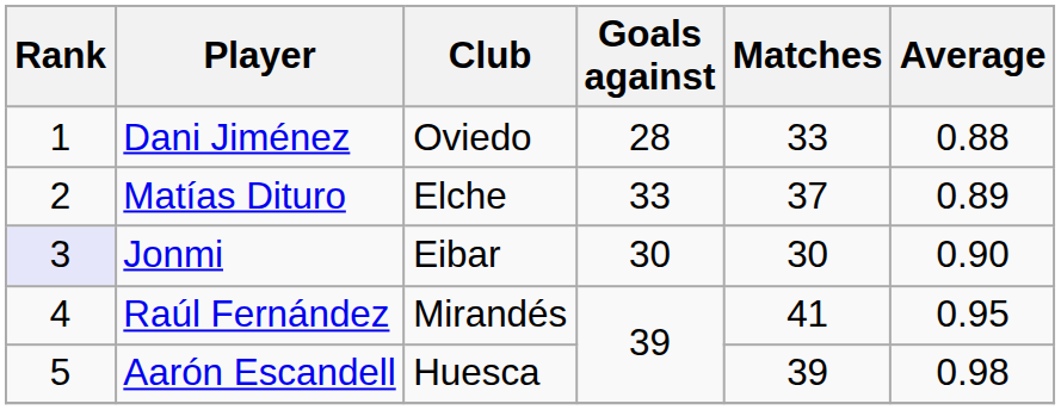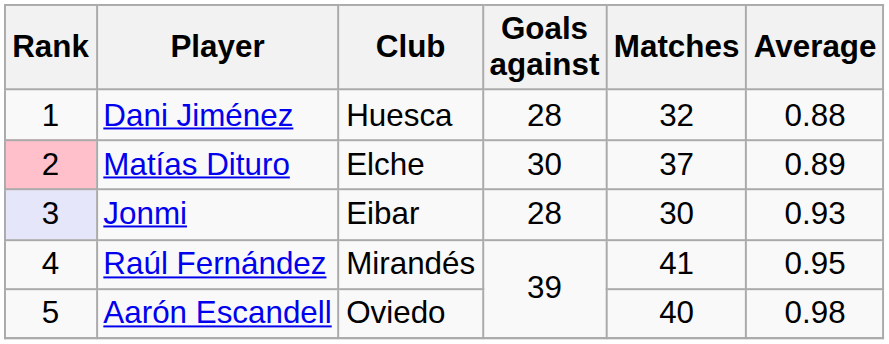 <table class="wikitable" style="text-align:center">
 <tr>
 <th>Rank</th>
 <th>Player</th>
 <th>Club</th>
 <th>Goals<br>against</th>
 <th>Matches</th>
 <th>Average</th>
 </tr>
 <tr>
 <td>1</td>
 <td align=left> <a href='#'>Dani Jiménez</a></td>
-<td align=left>Oviedo</td>
+<td align=left>Huesca</td>
 <td>28</td>
-<td>33</td>
+<td>32</td>
 <td>0.88</td>
 </tr>
 <tr>
-<td>2</td>
+<td style="background: pink;">2</td>
 <td align="left"> <a href='#'>Matías Dituro</a></td>
 <td align=left>Elche</td>
-<td>33</td>
+<td>30</td>
 <td>37</td>
 <td>0.89</td>
 </tr>
 <tr>
 <td style="background: lavender;">3</td>
 <td align=left> <a href='#'>Jonmi</a></td>
 <td align=left>Eibar</td>
+<td>28</td>
 <td>30</td>
-<td>30</td>
-<td>0.90</td>
+<td>0.93</td>
 </tr>
 <tr>
 <td>4</td>
 <td align=left> <a href='#'>Raúl Fernández</a></td>
 <td align=left>Mirandés</td>
 <td rowspan=2>39</td>
 <td>41</td>
 <td>0.95</td>
 </tr>
 <tr>
 <td>5</td>
 <td align=left> <a href='#'>Aarón Escandell</a></td>
-<td align=left>Huesca</td>
-<td>39</td>
+<td align=left>Oviedo</td>
+<td>40</td>
 <td>0.98</td>
 </tr>
 <tr>
 </tr>
 </table>
